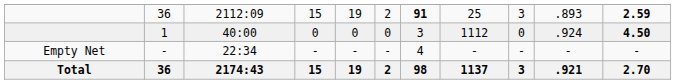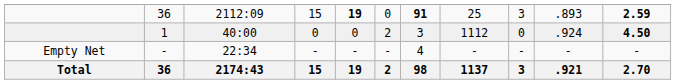 <table class="wikitable sortable" width=60%>
 <tr align="center">
 </tr>
 <tr align="center" bgcolor="">
 <td></td>
 <td>36</td>
 <td>2112:09</td>
 <td>15</td>
-<td>19</td>
-<td>2</td>
+<td><strong>19</strong></td>
+<td>0</td>
 <td><strong>91</strong></td>
 <td>25</td>
 <td>3</td>
 <td>.893</td>
 <td><strong>2.59</strong></td>
 </tr>
 <tr align="center" bgcolor="f0f0f0">
 <td></td>
 <td>1</td>
 <td>40:00</td>
 <td>0</td>
 <td>0</td>
-<td>0</td>
+<td>2</td>
 <td>3</td>
 <td>1112</td>
 <td>0</td>
 <td>.924</td>
 <td><strong>4.50</strong></td>
 </tr>
 <tr align="center" bgcolor="">
 <td>Empty Net</td>
 <td>-</td>
 <td>22:34</td>
 <td>-</td>
 <td>-</td>
 <td>-</td>
 <td>4</td>
 <td>-</td>
 <td>-</td>
 <td>-</td>
 <td>-</td>
 </tr>
 <tr>
 <th>Total</th>
 <th>36</th>
 <th>2174:43</th>
 <th>15</th>
 <th>19</th>
 <th>2</th>
 <th>98</th>
 <th>1137</th>
 <th>3</th>
 <th>.921</th>
 <th>2.70</th>
 </tr>
 </table>
